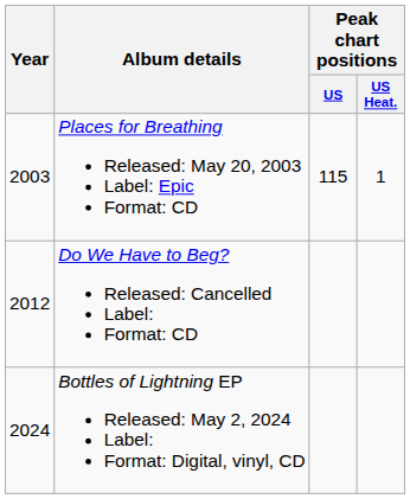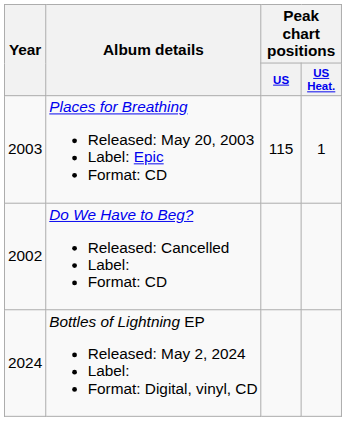 <table class="wikitable">
 <tr>
 <th rowspan="2">Year</th>
 <th rowspan="2">Album details</th>
 <th colspan="2">Peak chart positions</th>
 </tr>
 <tr>
 <th style="width:3em;font-size:75%"><a href='#'>US</a><br></th>
 <th style="width:3em;font-size:75%"><a href='#'>US<br>Heat.</a><br></th>
 </tr>
 <tr>
 <td style="text-align:center;">2003</td>
 <td><em><a href='#'>Places for Breathing</a></em><br><ul><li>Released: May 20, 2003</li><li>Label: <a href='#'>Epic</a></li><li>Format: CD</li></ul></td>
 <td style="text-align:center;">115</td>
 <td style="text-align:center;">1</td>
 </tr>
 <tr>
-<td style="text-align:center;">2012</td>
+<td style="text-align:center;">2002</td>
 <td><em><a href='#'>Do We Have to Beg?</a></em><br><ul><li>Released: Cancelled</li><li>Label:</li><li>Format: CD</li></ul></td>
 <td style="text-align:center;"></td>
 <td style="text-align:center;"></td>
 </tr>
 <tr>
 <td>2024</td>
 <td><em>Bottles of Lightning</em> EP<br><ul><li>Released: May 2, 2024</li><li>Label:</li><li>Format: Digital, vinyl, CD</li></ul></td>
 <td></td>
 <td></td>
 </tr>
 </table>
